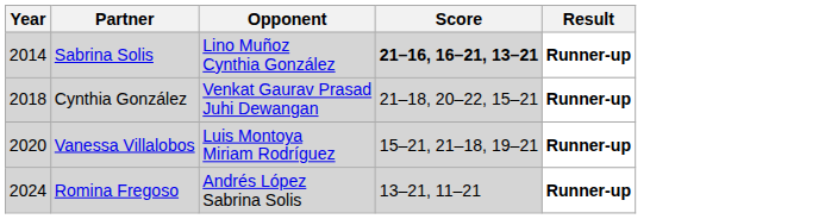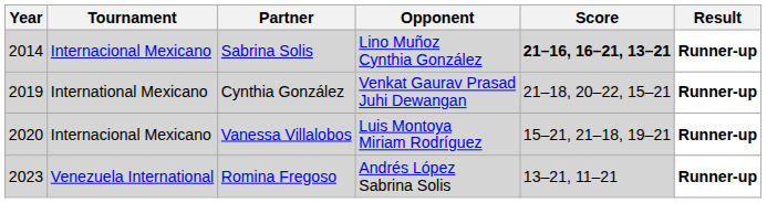 <table class="sortable wikitable" style="font-size: 90%;">
 <tr>
 <th>Year</th>
+<th>Tournament</th>
 <th>Partner</th>
 <th>Opponent</th>
 <th>Score</th>
 <th>Result</th>
 </tr>
 <tr style="background:#D5D5D5">
 <td align="center">2014</td>
+<td align="left"><a href='#'>Internacional Mexicano</a></td>
 <td align="left"> <a href='#'>Sabrina Solis</a></td>
 <td align="left"> <a href='#'>Lino Muñoz</a><br> <a href='#'>Cynthia González</a></td>
 <td align="left"><strong>21–16, 16–21, 13–21</strong></td>
 <td style="text-align:left; background:white"> <strong>Runner-up</strong></td>
 </tr>
 <tr style="background:#D5D5D5">
-<td align="center">2018</td>
+<td align="center">2019</td>
+<td align="left">International Mexicano</td>
 <td align="left"> Cynthia González</td>
 <td align="left"> <a href='#'>Venkat Gaurav Prasad</a><br> <a href='#'>Juhi Dewangan</a></td>
 <td align="left">21–18, 20–22, 15–21</td>
 <td style="text-align:left; background:white"> <strong>Runner-up</strong></td>
 </tr>
 <tr style="background:#D5D5D5">
 <td align="center">2020</td>
+<td align="left">Internacional Mexicano</td>
 <td align="left"> <a href='#'>Vanessa Villalobos</a></td>
 <td align="left"> <a href='#'>Luis Montoya</a><br> <a href='#'>Miriam Rodríguez</a></td>
 <td align="left">15–21, 21–18, 19–21</td>
 <td style="text-align:left; background:white"> <strong>Runner-up</strong></td>
 </tr>
 <tr style="background:#D5D5D5">
-<td align="center">2024</td>
+<td align="center">2023</td>
+<td align="left"><a href='#'>Venezuela International</a></td>
 <td align="left"> <a href='#'>Romina Fregoso</a></td>
 <td align="left"> <a href='#'>Andrés López</a><br> Sabrina Solis</td>
 <td align="left">13–21, 11–21</td>
 <td style="text-align:left; background:white"> <strong>Runner-up</strong></td>
 </tr>
 </table>
